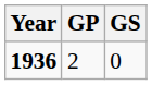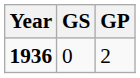 <table class="wikitable">
 <tr>
 <th>Year</th>
+<th>GS</th>
 <th>GP</th>
-<th>GS</th>
 </tr>
 <tr>
 <td><strong>1936</strong></td>
+<td>0</td>
 <td>2</td>
-<td>0</td>
 </tr>
 </table>
